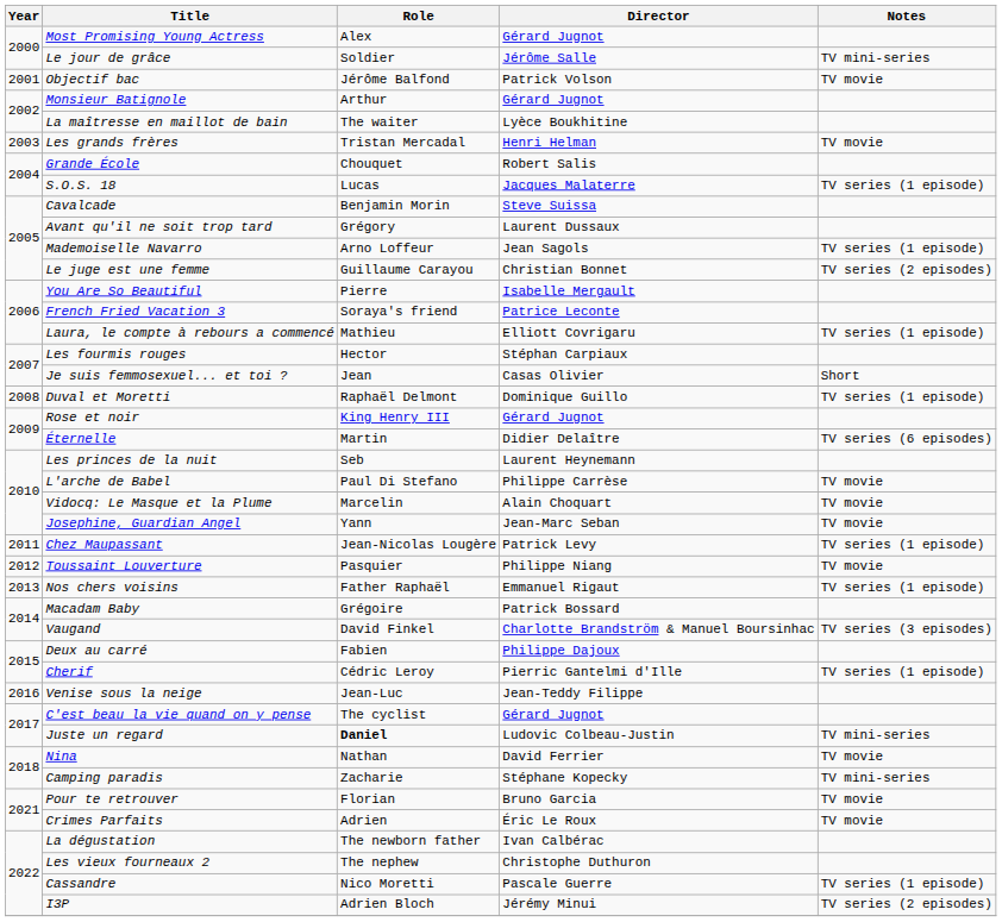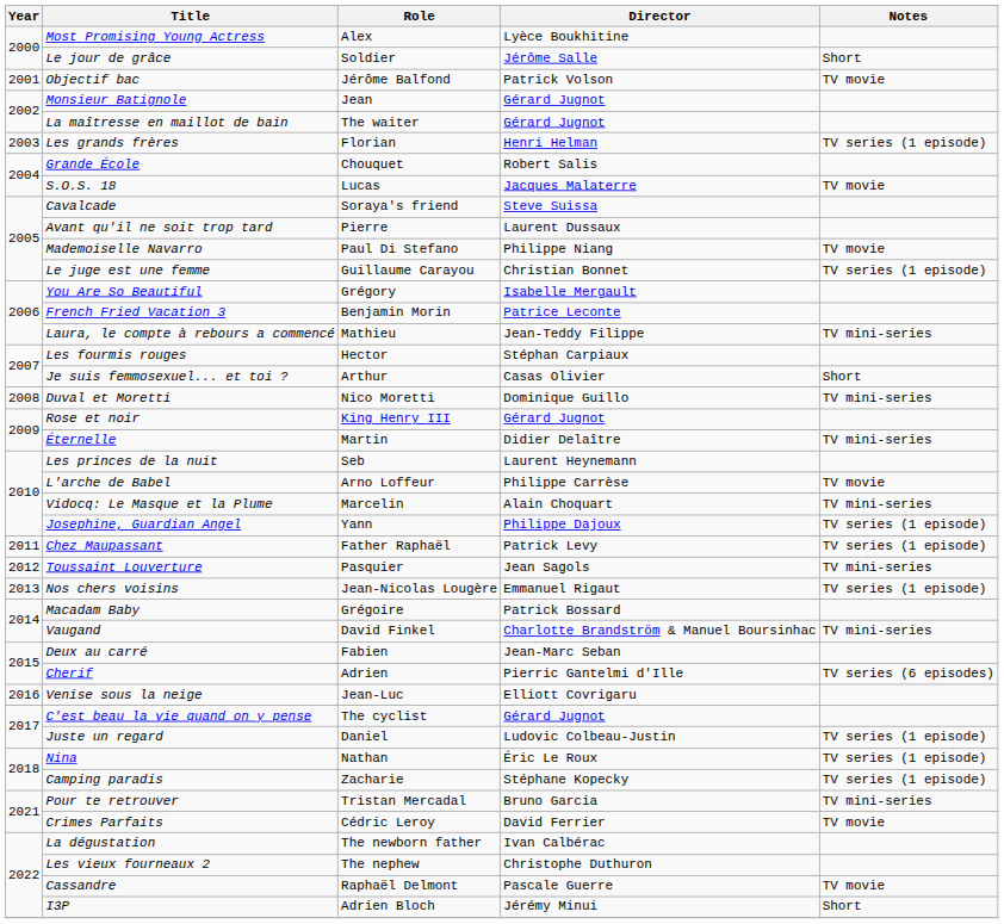 <table class="wikitable sortable">
 <tr>
 <th>Year</th>
 <th>Title</th>
 <th>Role</th>
 <th>Director</th>
 <th class="unsortable">Notes</th>
 </tr>
 <tr>
 <td rowspan=2>2000</td>
 <td><em><a href='#'>Most Promising Young Actress</a></em></td>
 <td>Alex</td>
-<td><a href='#'>Gérard Jugnot</a></td>
+<td>Lyèce Boukhitine</td>
 <td></td>
 </tr>
 <tr>
 <td><em>Le jour de grâce</em></td>
 <td>Soldier</td>
 <td><a href='#'>Jérôme Salle</a></td>
-<td>TV mini-series</td>
+<td>Short</td>
 </tr>
 <tr>
 <td>2001</td>
 <td><em>Objectif bac</em></td>
 <td>Jérôme Balfond</td>
 <td>Patrick Volson</td>
 <td>TV movie</td>
 </tr>
 <tr>
 <td rowspan=2>2002</td>
 <td><em><a href='#'>Monsieur Batignole</a></em></td>
-<td>Arthur</td>
+<td>Jean</td>
 <td><a href='#'>Gérard Jugnot</a></td>
 <td></td>
 </tr>
 <tr>
 <td><em>La maîtresse en maillot de bain</em></td>
 <td>The waiter</td>
-<td>Lyèce Boukhitine</td>
+<td><a href='#'>Gérard Jugnot</a></td>
 <td></td>
 </tr>
 <tr>
 <td>2003</td>
 <td><em>Les grands frères</em></td>
-<td>Tristan Mercadal</td>
+<td>Florian</td>
 <td><a href='#'>Henri Helman</a></td>
-<td>TV movie</td>
+<td>TV series (1 episode)</td>
 </tr>
 <tr>
 <td rowspan=2>2004</td>
 <td><em><a href='#'>Grande École</a></em></td>
 <td>Chouquet</td>
 <td>Robert Salis</td>
 <td></td>
 </tr>
 <tr>
 <td><em>S.O.S. 18</em></td>
 <td>Lucas</td>
 <td><a href='#'>Jacques Malaterre</a></td>
-<td>TV series (1 episode)</td>
+<td>TV movie</td>
 </tr>
 <tr>
 <td rowspan=4>2005</td>
 <td><em>Cavalcade</em></td>
-<td>Benjamin Morin</td>
+<td>Soraya's friend</td>
 <td><a href='#'>Steve Suissa</a></td>
 <td></td>
 </tr>
 <tr>
 <td><em>Avant qu'il ne soit trop tard</em></td>
-<td>Grégory</td>
+<td>Pierre</td>
 <td>Laurent Dussaux</td>
 <td></td>
 </tr>
 <tr>
 <td><em>Mademoiselle Navarro</em></td>
-<td>Arno Loffeur</td>
-<td>Jean Sagols</td>
-<td>TV series (1 episode)</td>
+<td>Paul Di Stefano</td>
+<td>Philippe Niang</td>
+<td>TV movie</td>
 </tr>
 <tr>
 <td><em>Le juge est une femme</em></td>
 <td>Guillaume Carayou</td>
 <td>Christian Bonnet</td>
-<td>TV series (2 episodes)</td>
+<td>TV series (1 episode)</td>
 </tr>
 <tr>
 <td rowspan=3>2006</td>
 <td><em><a href='#'>You Are So Beautiful</a></em></td>
-<td>Pierre</td>
+<td>Grégory</td>
 <td><a href='#'>Isabelle Mergault</a></td>
 <td></td>
 </tr>
 <tr>
 <td><em><a href='#'>French Fried Vacation 3</a></em></td>
-<td>Soraya's friend</td>
+<td>Benjamin Morin</td>
 <td><a href='#'>Patrice Leconte</a></td>
 <td></td>
 </tr>
 <tr>
 <td><em>Laura, le compte à rebours a commencé</em></td>
 <td>Mathieu</td>
-<td>Elliott Covrigaru</td>
-<td>TV series (1 episode)</td>
+<td>Jean-Teddy Filippe</td>
+<td>TV mini-series</td>
 </tr>
 <tr>
 <td rowspan=2>2007</td>
 <td><em>Les fourmis rouges</em></td>
 <td>Hector</td>
 <td>Stéphan Carpiaux</td>
 <td></td>
 </tr>
 <tr>
 <td><em>Je suis femmosexuel... et toi ?</em></td>
-<td>Jean</td>
+<td>Arthur</td>
 <td>Casas Olivier</td>
 <td>Short</td>
 </tr>
 <tr>
 <td>2008</td>
 <td><em>Duval et Moretti</em></td>
-<td>Raphaël Delmont</td>
+<td>Nico Moretti</td>
 <td>Dominique Guillo</td>
-<td>TV series (1 episode)</td>
+<td>TV mini-series</td>
 </tr>
 <tr>
 <td rowspan=2>2009</td>
 <td><em>Rose et noir</em></td>
 <td><a href='#'>King Henry III</a></td>
 <td><a href='#'>Gérard Jugnot</a></td>
 <td></td>
 </tr>
 <tr>
 <td><em><a href='#'>Éternelle</a></em></td>
 <td>Martin</td>
 <td>Didier Delaître</td>
-<td>TV series (6 episodes)</td>
+<td>TV mini-series</td>
 </tr>
 <tr>
 <td rowspan=4>2010</td>
 <td><em>Les princes de la nuit</em></td>
 <td>Seb</td>
 <td>Laurent Heynemann</td>
 <td></td>
 </tr>
 <tr>
 <td><em>L'arche de Babel</em></td>
-<td>Paul Di Stefano</td>
+<td>Arno Loffeur</td>
 <td>Philippe Carrèse</td>
 <td>TV movie</td>
 </tr>
 <tr>
 <td><em>Vidocq: Le Masque et la Plume</em></td>
 <td>Marcelin</td>
 <td>Alain Choquart</td>
-<td>TV movie</td>
+<td>TV mini-series</td>
 </tr>
 <tr>
 <td><em><a href='#'>Josephine, Guardian Angel</a></em></td>
 <td>Yann</td>
-<td>Jean-Marc Seban</td>
-<td>TV movie</td>
+<td><a href='#'>Philippe Dajoux</a></td>
+<td>TV series (1 episode)</td>
 </tr>
 <tr>
 <td>2011</td>
 <td><em><a href='#'>Chez Maupassant</a></em></td>
-<td>Jean-Nicolas Lougère</td>
+<td>Father Raphaël</td>
 <td>Patrick Levy</td>
 <td>TV series (1 episode)</td>
 </tr>
 <tr>
 <td>2012</td>
 <td><em><a href='#'>Toussaint Louverture</a></em></td>
 <td>Pasquier</td>
-<td>Philippe Niang</td>
-<td>TV movie</td>
+<td>Jean Sagols</td>
+<td>TV mini-series</td>
 </tr>
 <tr>
 <td>2013</td>
 <td><em>Nos chers voisins</em></td>
-<td>Father Raphaël</td>
+<td>Jean-Nicolas Lougère</td>
 <td>Emmanuel Rigaut</td>
 <td>TV series (1 episode)</td>
 </tr>
 <tr>
 <td rowspan=2>2014</td>
 <td><em>Macadam Baby</em></td>
 <td>Grégoire</td>
 <td>Patrick Bossard</td>
 <td></td>
 </tr>
 <tr>
 <td><em>Vaugand</em></td>
 <td>David Finkel</td>
 <td><a href='#'>Charlotte Brandström</a> & Manuel Boursinhac</td>
-<td>TV series (3 episodes)</td>
+<td>TV mini-series</td>
 </tr>
 <tr>
 <td rowspan=2>2015</td>
 <td><em>Deux au carré</em></td>
 <td>Fabien</td>
-<td><a href='#'>Philippe Dajoux</a></td>
+<td>Jean-Marc Seban</td>
 <td></td>
 </tr>
 <tr>
 <td><em><a href='#'>Cherif</a></em></td>
-<td>Cédric Leroy</td>
+<td>Adrien</td>
 <td>Pierric Gantelmi d'Ille</td>
-<td>TV series (1 episode)</td>
+<td>TV series (6 episodes)</td>
 </tr>
 <tr>
 <td>2016</td>
 <td><em>Venise sous la neige</em></td>
 <td>Jean-Luc</td>
-<td>Jean-Teddy Filippe</td>
+<td>Elliott Covrigaru</td>
 <td></td>
 </tr>
 <tr>
 <td rowspan=2>2017</td>
 <td><em><a href='#'>C'est beau la vie quand on y pense</a></em></td>
 <td>The cyclist</td>
 <td><a href='#'>Gérard Jugnot</a></td>
 <td></td>
 </tr>
 <tr>
 <td><em>Juste un regard</em></td>
-<td><strong>Daniel</strong></td>
+<td>Daniel</td>
 <td>Ludovic Colbeau-Justin</td>
-<td>TV mini-series</td>
+<td>TV series (1 episode)</td>
 </tr>
 <tr>
 <td rowspan=2>2018</td>
 <td><em><a href='#'>Nina</a></em></td>
 <td>Nathan</td>
-<td>David Ferrier</td>
-<td>TV movie</td>
+<td>Éric Le Roux</td>
+<td>TV series (1 episode)</td>
 </tr>
 <tr>
 <td><em>Camping paradis</em></td>
 <td>Zacharie</td>
 <td>Stéphane Kopecky</td>
-<td>TV mini-series</td>
+<td>TV series (1 episode)</td>
 </tr>
 <tr>
 <td rowspan=2>2021</td>
 <td><em>Pour te retrouver</em></td>
-<td>Florian</td>
+<td>Tristan Mercadal</td>
 <td>Bruno Garcia</td>
-<td>TV movie</td>
+<td>TV mini-series</td>
 </tr>
 <tr>
 <td><em>Crimes Parfaits</em></td>
-<td>Adrien</td>
-<td>Éric Le Roux</td>
+<td>Cédric Leroy</td>
+<td>David Ferrier</td>
 <td>TV movie</td>
 </tr>
 <tr>
 <td rowspan=4>2022</td>
 <td><em>La dégustation</em></td>
 <td>The newborn father</td>
 <td>Ivan Calbérac</td>
 <td></td>
 </tr>
 <tr>
 <td><em>Les vieux fourneaux 2</em></td>
 <td>The nephew</td>
 <td>Christophe Duthuron</td>
 <td></td>
 </tr>
 <tr>
 <td><em>Cassandre</em></td>
-<td>Nico Moretti</td>
+<td>Raphaël Delmont</td>
 <td>Pascale Guerre</td>
-<td>TV series (1 episode)</td>
+<td>TV movie</td>
 </tr>
 <tr>
 <td><em>I3P</em></td>
 <td>Adrien Bloch</td>
 <td>Jérémy Minui</td>
-<td>TV series (2 episodes)</td>
+<td>Short</td>
 </tr>
 <tr>
 </tr>
 </table>
